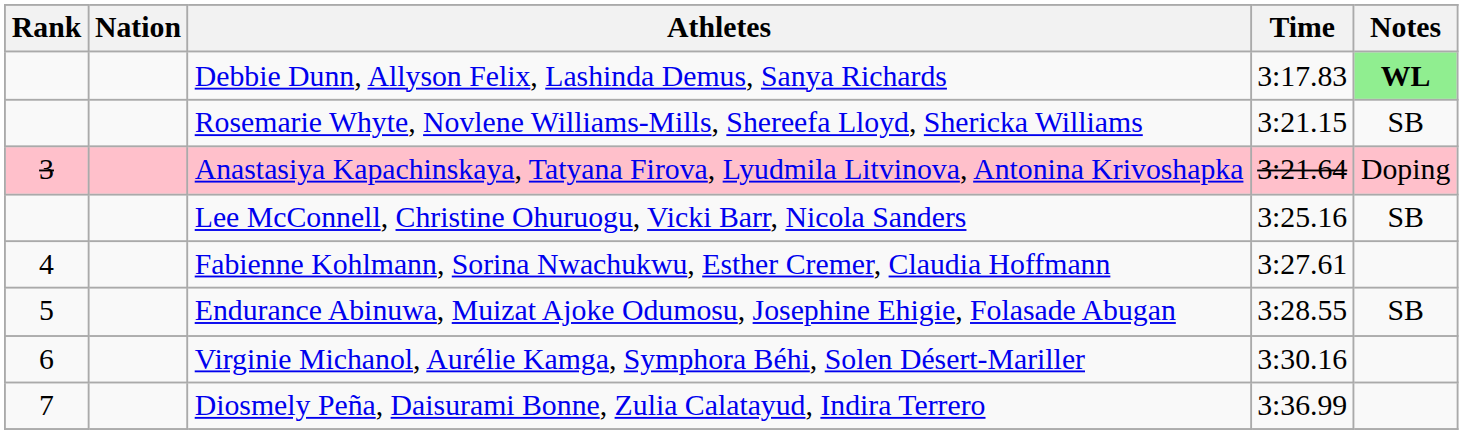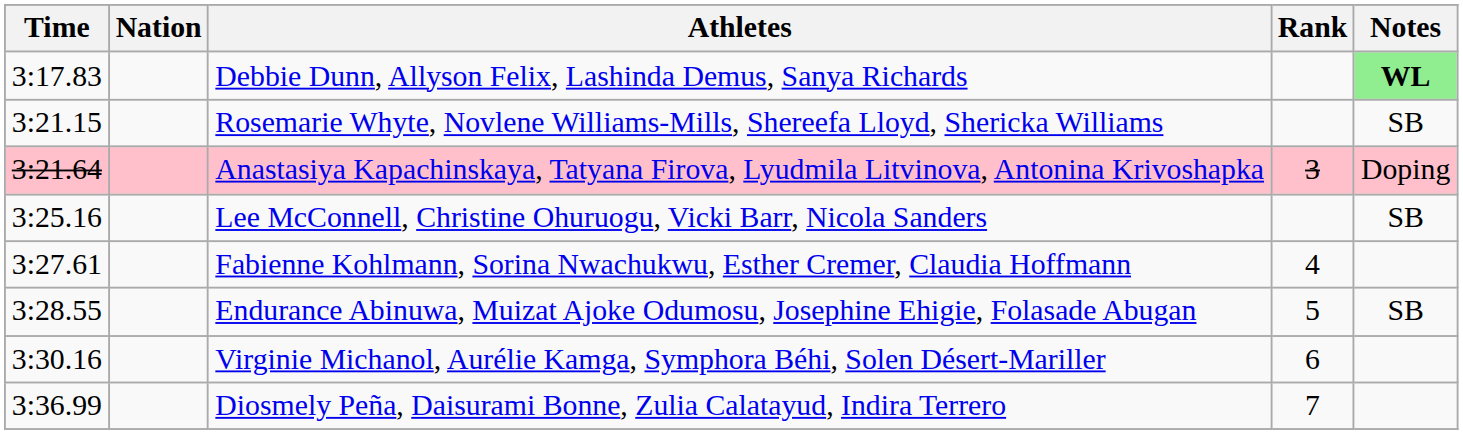 <table class="wikitable sortable" style="text-align:center">
 <tr>
-<th>Rank</th>
+<th>Time</th>
 <th>Nation</th>
 <th>Athletes</th>
-<th>Time</th>
+<th>Rank</th>
 <th>Notes</th>
 </tr>
 <tr>
-<td></td>
+<td>3:17.83</td>
 <td align=left></td>
 <td align=left><a href='#'>Debbie Dunn</a>, <a href='#'>Allyson Felix</a>, <a href='#'>Lashinda Demus</a>, <a href='#'>Sanya Richards</a></td>
-<td>3:17.83</td>
+<td></td>
 <td style="background: lightgreen;"><strong>WL</strong></td>
 </tr>
 <tr>
-<td></td>
+<td>3:21.15</td>
 <td align=left></td>
 <td align=left><a href='#'>Rosemarie Whyte</a>, <a href='#'>Novlene Williams-Mills</a>, <a href='#'>Shereefa Lloyd</a>, <a href='#'>Shericka Williams</a></td>
-<td>3:21.15</td>
+<td></td>
 <td>SB</td>
 </tr>
 <tr bgcolor=pink>
-<td><s>3</s></td>
+<td><s>3:21.64</s></td>
 <td align=left></td>
 <td align=left><a href='#'>Anastasiya Kapachinskaya</a>, <a href='#'>Tatyana Firova</a>, <a href='#'>Lyudmila Litvinova</a>, <a href='#'>Antonina Krivoshapka</a></td>
-<td><s>3:21.64</s></td>
+<td><s>3</s></td>
 <td>Doping</td>
 </tr>
 <tr>
-<td></td>
+<td>3:25.16</td>
 <td align=left></td>
 <td align=left><a href='#'>Lee McConnell</a>, <a href='#'>Christine Ohuruogu</a>, <a href='#'>Vicki Barr</a>, <a href='#'>Nicola Sanders</a></td>
-<td>3:25.16</td>
+<td></td>
 <td>SB</td>
 </tr>
 <tr>
-<td>4</td>
+<td>3:27.61</td>
 <td align=left></td>
 <td align=left><a href='#'>Fabienne Kohlmann</a>, <a href='#'>Sorina Nwachukwu</a>, <a href='#'>Esther Cremer</a>, <a href='#'>Claudia Hoffmann</a></td>
-<td>3:27.61</td>
+<td>4</td>
 <td></td>
 </tr>
 <tr>
-<td>5</td>
+<td>3:28.55</td>
 <td align=left></td>
 <td align=left><a href='#'>Endurance Abinuwa</a>, <a href='#'>Muizat Ajoke Odumosu</a>, <a href='#'>Josephine Ehigie</a>, <a href='#'>Folasade Abugan</a></td>
-<td>3:28.55</td>
+<td>5</td>
 <td>SB</td>
 </tr>
 <tr>
-<td>6</td>
+<td>3:30.16</td>
 <td align=left></td>
 <td align=left><a href='#'>Virginie Michanol</a>, <a href='#'>Aurélie Kamga</a>, <a href='#'>Symphora Béhi</a>, <a href='#'>Solen Désert-Mariller</a></td>
-<td>3:30.16</td>
+<td>6</td>
 <td></td>
 </tr>
 <tr>
-<td>7</td>
+<td>3:36.99</td>
 <td align=left></td>
 <td align=left><a href='#'>Diosmely Peña</a>, <a href='#'>Daisurami Bonne</a>, <a href='#'>Zulia Calatayud</a>, <a href='#'>Indira Terrero</a></td>
-<td>3:36.99</td>
+<td>7</td>
 <td></td>
 </tr>
 </table>
